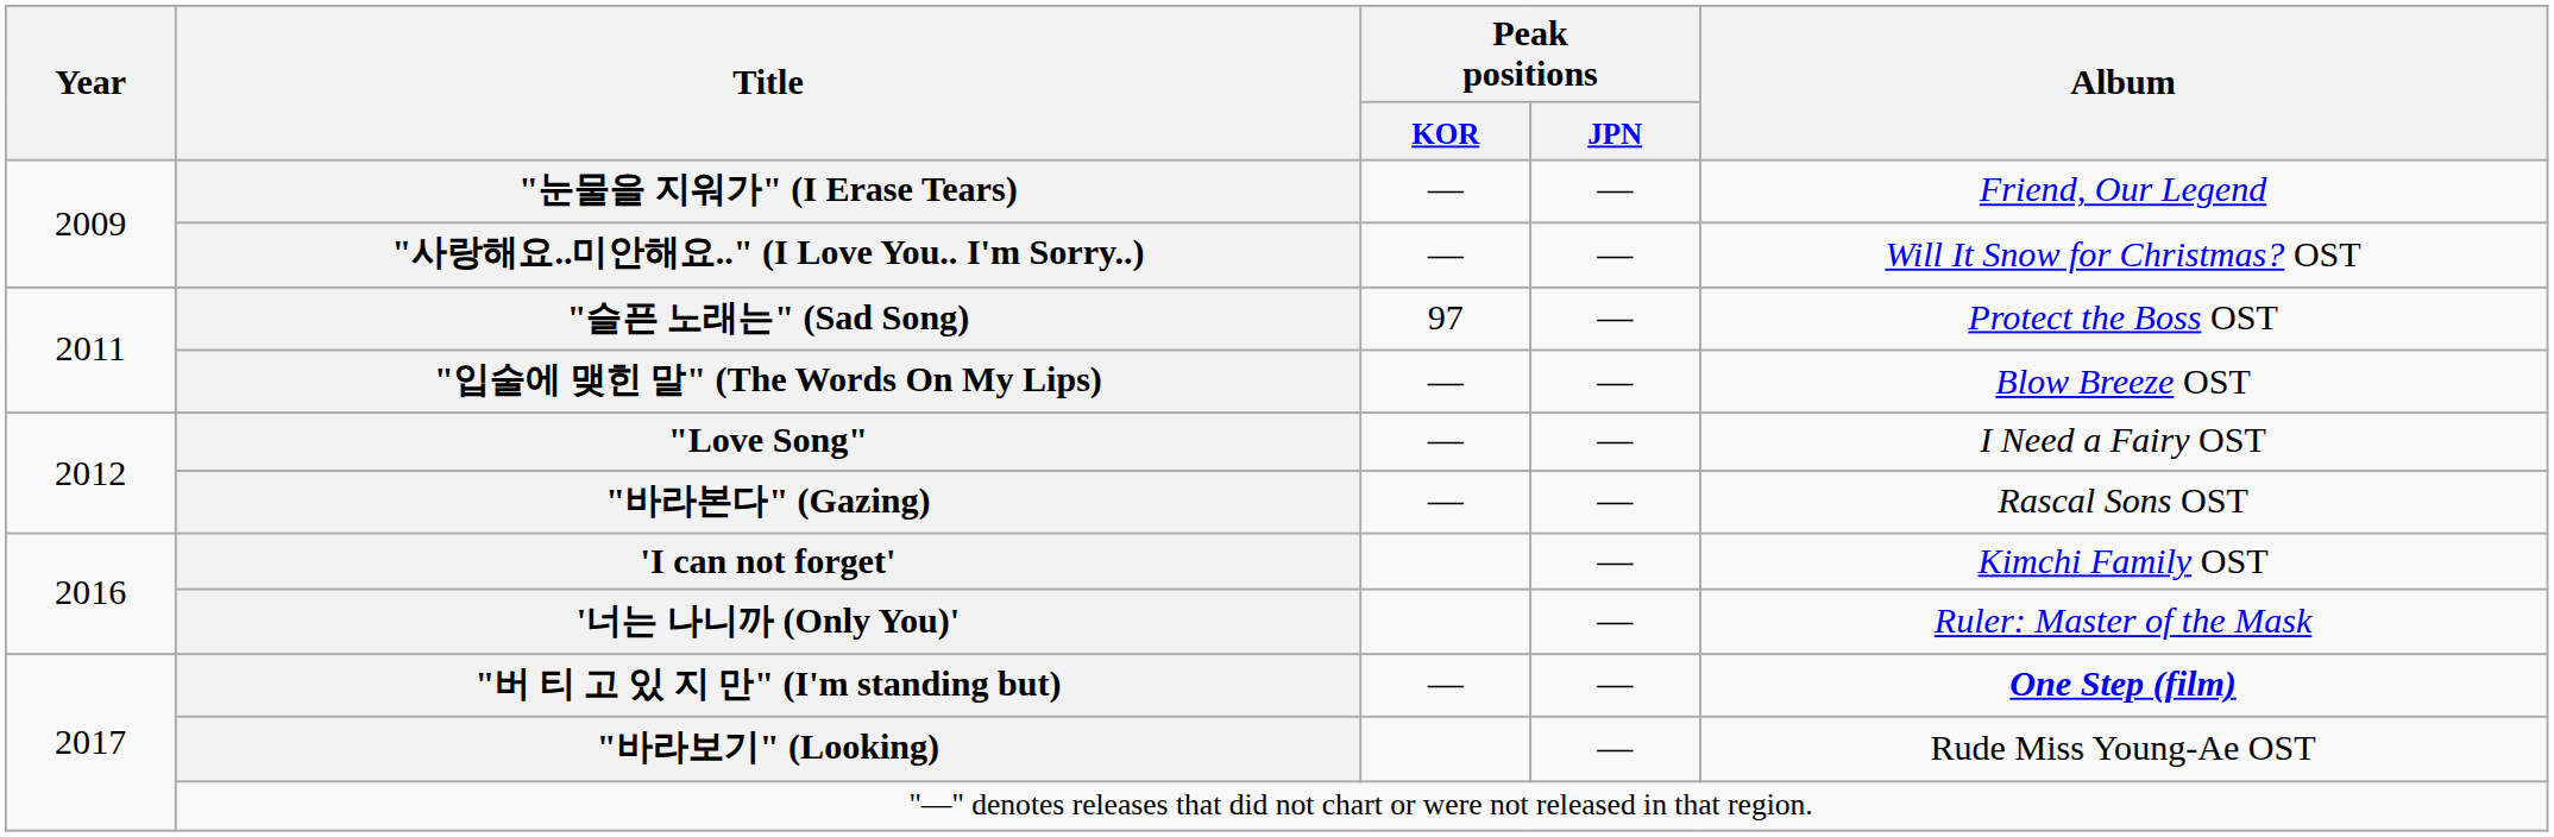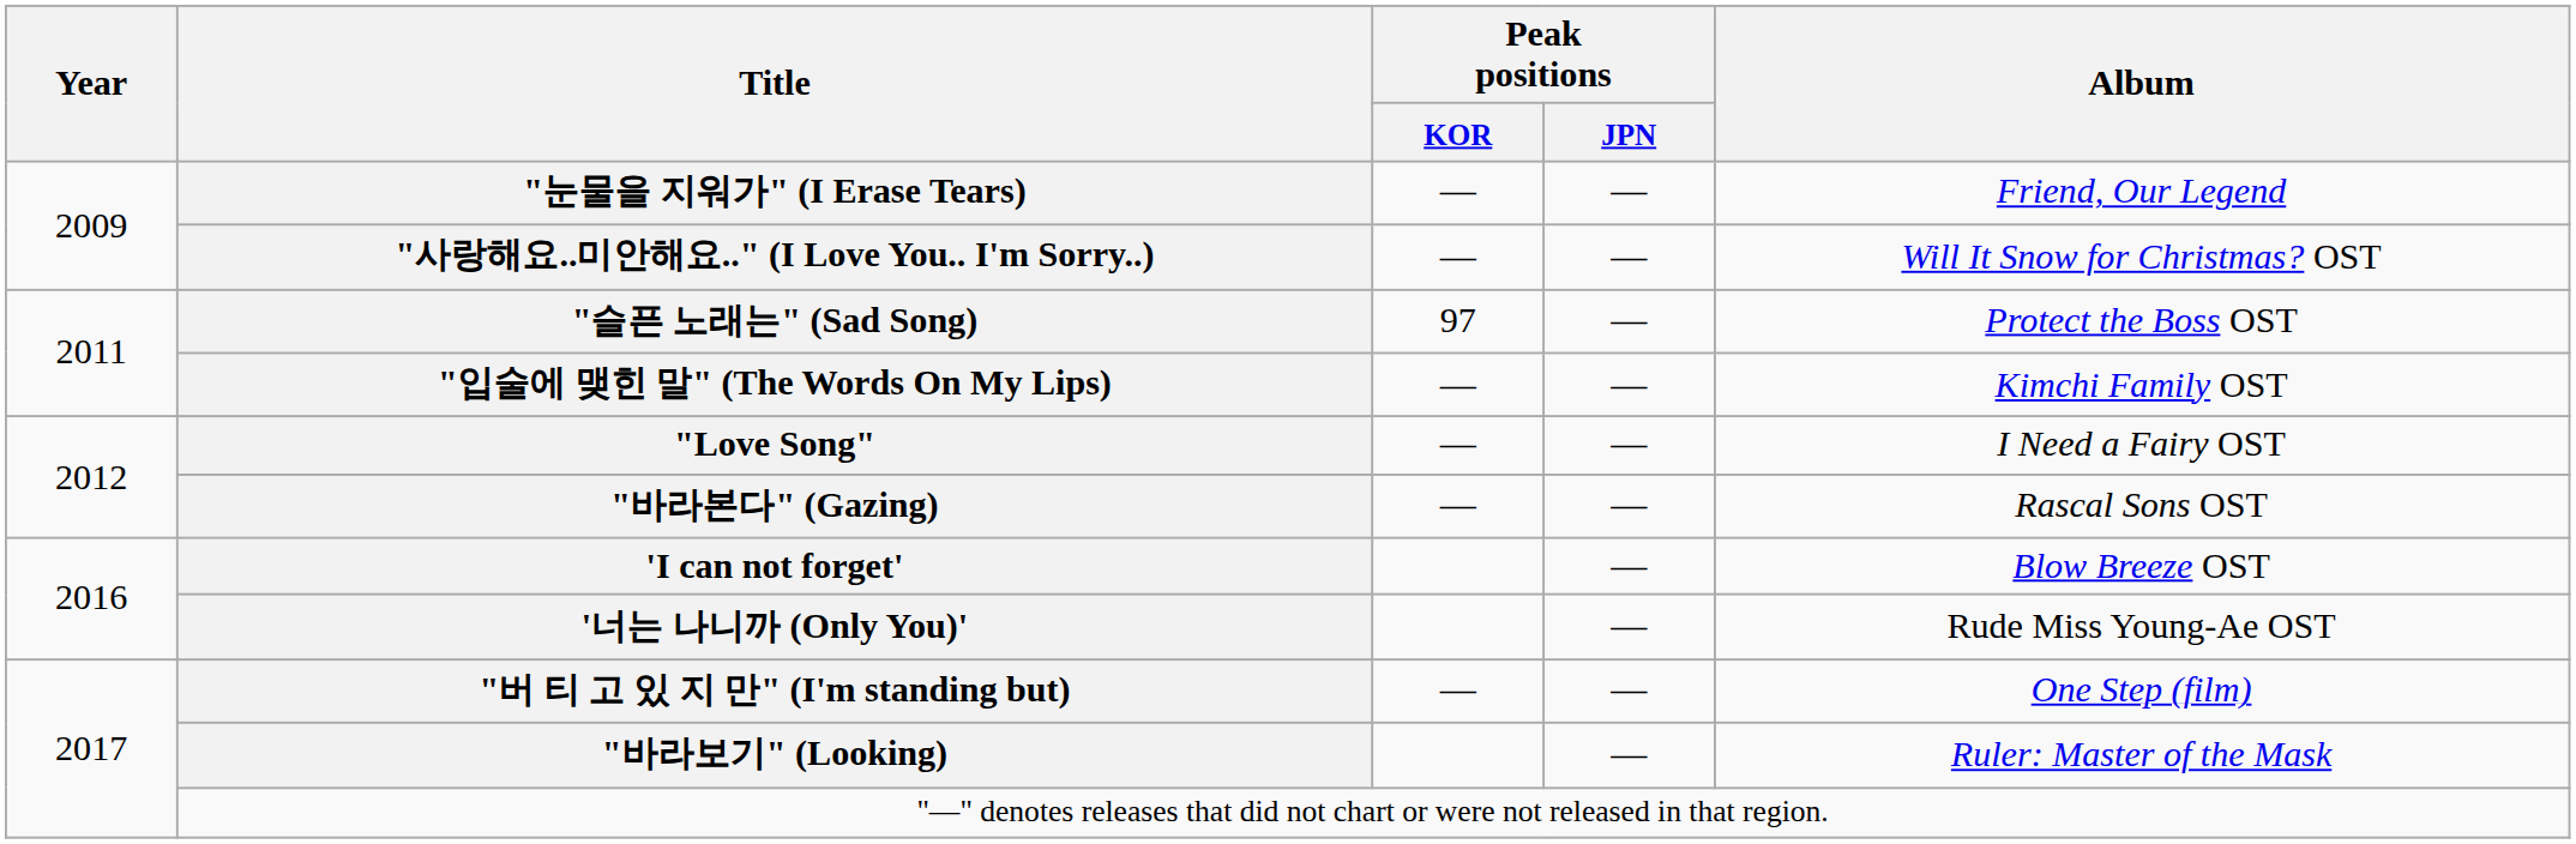 <table class="wikitable plainrowheaders" style="width:90%; text-align:center;">
 <tr>
 <th rowspan=2 width=5%>Year</th>
 <th rowspan="2" width=35%>Title</th>
 <th colspan="2" width=10%>Peak<br>positions</th>
 <th rowspan=2 width=25%>Album</th>
 </tr>
 <tr>
 <th style="width:2.5em;"><small><strong><a href='#'>KOR</a></strong><br> </small></th>
 <th style="width:2.5em;"><small><strong><a href='#'>JPN</a></strong><br> </small></th>
 </tr>
 <tr>
 <td rowspan="2">2009</td>
 <th scope=row>"눈물을 지워가" (I Erase Tears)</th>
 <td>—</td>
 <td>—</td>
 <td><em><a href='#'>Friend, Our Legend</a></em></td>
 </tr>
 <tr>
 <th scope=row>"사랑해요..미안해요.." (I Love You.. I'm Sorry..)</th>
 <td>—</td>
 <td>—</td>
 <td><em><a href='#'>Will It Snow for Christmas?</a></em> OST</td>
 </tr>
 <tr>
 <td rowspan="2">2011</td>
 <th scope=row>"슬픈 노래는" (Sad Song)</th>
 <td>97</td>
 <td>—</td>
 <td><em><a href='#'>Protect the Boss</a></em> OST</td>
 </tr>
 <tr>
 <th scope=row>"입술에 맺힌 말" (The Words On My Lips)</th>
 <td>—</td>
 <td>—</td>
-<td><em><a href='#'>Blow Breeze</a></em> OST</td>
+<td><em><a href='#'>Kimchi Family</a></em> OST</td>
 </tr>
 <tr>
 <td rowspan="2">2012</td>
 <th scope=row>"Love Song"</th>
 <td>—</td>
 <td>—</td>
 <td><em>I Need a Fairy</em> OST</td>
 </tr>
 <tr>
 <th scope=row>"바라본다" (Gazing)</th>
 <td>—</td>
 <td>—</td>
 <td><em>Rascal Sons</em> OST</td>
 </tr>
 <tr>
 <td rowspan="2">2016</td>
 <th scope=row>'I can not forget'</th>
 <td></td>
 <td>—</td>
-<td><em><a href='#'>Kimchi Family</a></em> OST</td>
+<td><em><a href='#'>Blow Breeze</a></em> OST</td>
 </tr>
 <tr>
 <th scope=row>'너는 나니까 (Only You)'</th>
 <td></td>
 <td>—</td>
-<td><em><a href='#'>Ruler: Master of the Mask</a></em></td>
+<td>Rude Miss Young-Ae OST</td>
 </tr>
 <tr>
 <td rowspan="3">2017</td>
 <th scope=row>"버 티 고 있 지 만" (I'm standing but)</th>
 <td>—</td>
 <td>—</td>
-<td><strong><em><a href='#'>One Step (film)</a></em></strong></td>
+<td><em><a href='#'>One Step (film)</a></em></td>
 </tr>
 <tr>
 <th scope=row>"바라보기" (Looking)</th>
 <td></td>
 <td>—</td>
-<td>Rude Miss Young-Ae OST</td>
+<td><em><a href='#'>Ruler: Master of the Mask</a></em></td>
 </tr>
 <tr>
 <td colspan="6" style="font-size: 85%;">"—" denotes releases that did not chart or were not released in that region.</td>
 </tr>
 </table>
